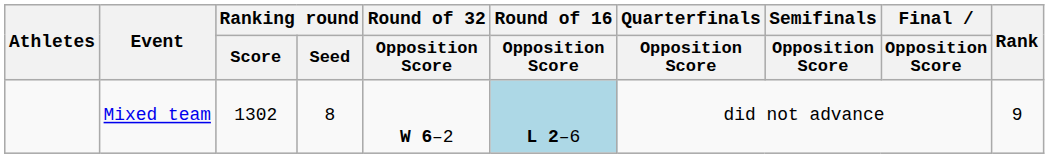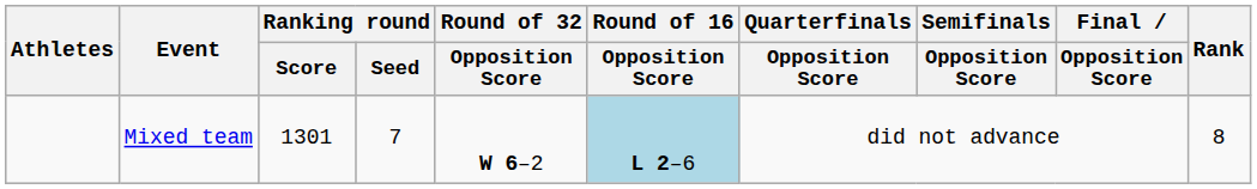 <table class="wikitable" style="font-size:90%;">
 <tr>
 <th rowspan="2">Athletes</th>
 <th rowspan="2">Event</th>
 <th colspan="2">Ranking round</th>
 <th>Round of 32</th>
 <th>Round of 16</th>
 <th>Quarterfinals</th>
 <th>Semifinals</th>
 <th>Final / </th>
 <th rowspan=2>Rank</th>
 </tr>
 <tr style="font-size:95%">
 <th>Score</th>
 <th>Seed</th>
 <th>Opposition<br>Score</th>
 <th>Opposition<br>Score</th>
 <th>Opposition<br>Score</th>
 <th>Opposition<br>Score</th>
 <th>Opposition<br>Score</th>
 </tr>
 <tr align=center>
 <td align=left><br></td>
 <td><a href='#'>Mixed team</a></td>
-<td>1302</td>
-<td>8</td>
+<td>1301</td>
+<td>7</td>
 <td><br><br><strong>W</strong> <strong>6</strong>–2</td>
 <td style="background: lightblue;"><br><br><strong>L</strong> <strong>2</strong>–6</td>
 <td colspan=3>did not advance</td>
-<td>9</td>
+<td>8</td>
 </tr>
 </table>
